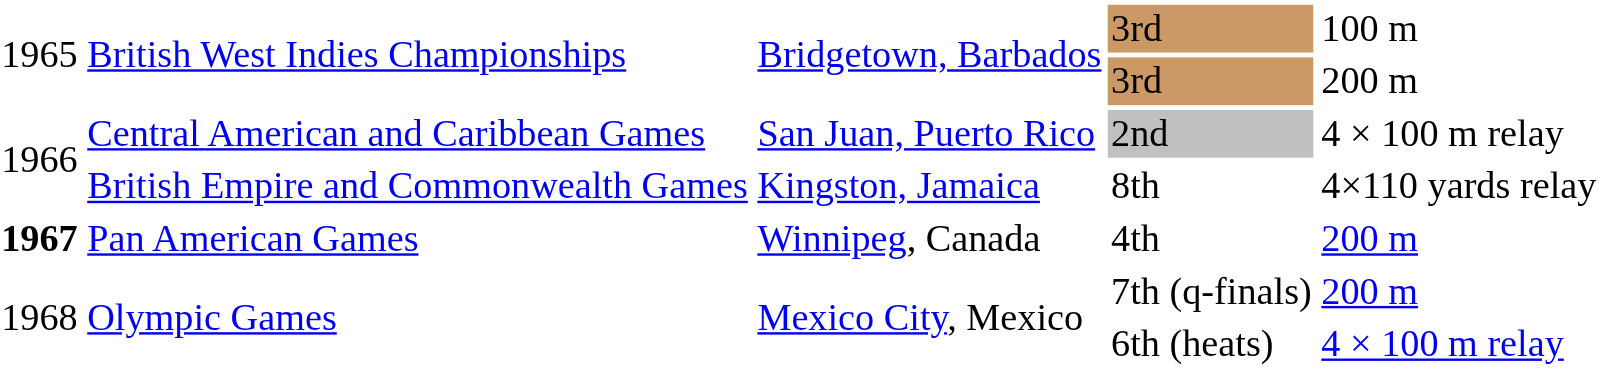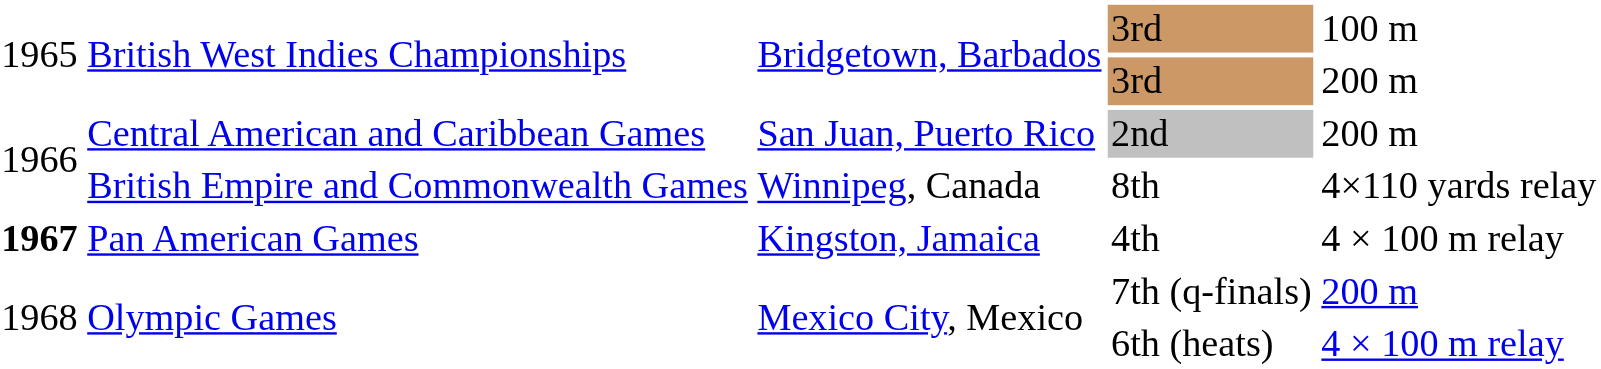 <table>
 <tr>
 <td rowspan=2>1965</td>
 <td rowspan=2><a href='#'>British West Indies Championships</a></td>
 <td rowspan=2><a href='#'>Bridgetown, Barbados</a></td>
 <td bgcolor=cc9966>3rd</td>
 <td>100 m</td>
 </tr>
 <tr>
 <td bgcolor=cc9966>3rd</td>
 <td>200 m</td>
 </tr>
 <tr>
 <td rowspan=2>1966</td>
 <td><a href='#'>Central American and Caribbean Games</a></td>
 <td><a href='#'>San Juan, Puerto Rico</a></td>
 <td bgcolor=silver>2nd</td>
-<td>4 × 100 m relay</td>
+<td>200 m</td>
 </tr>
 <tr>
 <td><a href='#'>British Empire and Commonwealth Games</a></td>
-<td><a href='#'>Kingston, Jamaica</a></td>
+<td><a href='#'>Winnipeg</a>, Canada</td>
 <td>8th</td>
 <td>4×110 yards relay</td>
 </tr>
 <tr>
 <td><strong>1967</strong></td>
 <td><a href='#'>Pan American Games</a></td>
-<td><a href='#'>Winnipeg</a>, Canada</td>
+<td><a href='#'>Kingston, Jamaica</a></td>
 <td>4th</td>
-<td><a href='#'>200 m</a></td>
+<td>4 × 100 m relay</td>
 </tr>
 <tr>
 <td rowspan=2>1968</td>
 <td rowspan=2><a href='#'>Olympic Games</a></td>
 <td rowspan=2><a href='#'>Mexico City</a>, Mexico</td>
 <td>7th (q-finals)</td>
 <td><a href='#'>200 m</a></td>
 </tr>
 <tr>
 <td>6th (heats)</td>
 <td><a href='#'>4 × 100 m relay</a></td>
 </tr>
 </table>
